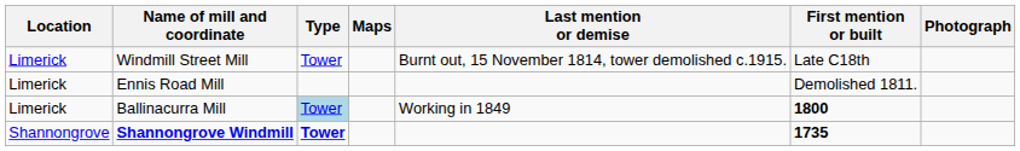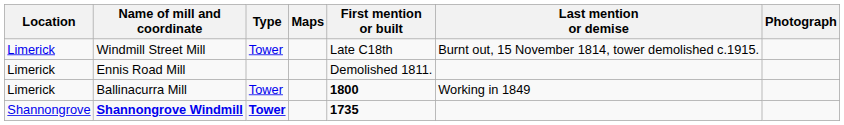 <table class="wikitable">
 <tr>
 <th>Location</th>
 <th>Name of mill and<br>coordinate</th>
 <th>Type</th>
 <th>Maps</th>
+<th>First mention<br>or built</th>
 <th>Last mention<br> or demise</th>
-<th>First mention<br>or built</th>
 <th>Photograph</th>
 </tr>
 <tr>
 <td><a href='#'>Limerick</a></td>
 <td>Windmill Street Mill</td>
 <td><a href='#'>Tower</a></td>
 <td></td>
+<td>Late C18th</td>
 <td>Burnt out, 15 November 1814, tower demolished c.1915.</td>
-<td>Late C18th</td>
 <td></td>
 </tr>
 <tr>
 <td>Limerick</td>
 <td>Ennis Road Mill</td>
 <td></td>
 <td></td>
+<td>Demolished 1811.</td>
 <td></td>
-<td>Demolished 1811.</td>
 <td></td>
 </tr>
 <tr>
 <td>Limerick</td>
 <td>Ballinacurra Mill</td>
-<td style="background: lightblue;"><a href='#'>Tower</a></td>
+<td><a href='#'>Tower</a></td>
 <td></td>
+<td><strong>1800</strong></td>
 <td>Working in 1849</td>
-<td><strong>1800</strong></td>
 <td></td>
 </tr>
 <tr>
 <td><a href='#'>Shannongrove</a></td>
 <td><strong><a href='#'>Shannongrove Windmill</a></strong></td>
 <td><strong><a href='#'>Tower</a></strong></td>
 <td></td>
+<td><strong>1735</strong></td>
 <td></td>
-<td><strong>1735</strong></td>
 <td></td>
 </tr>
 </table>
